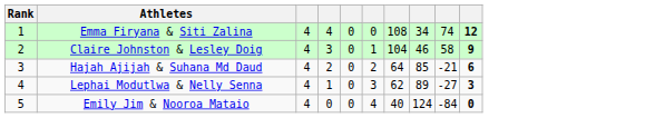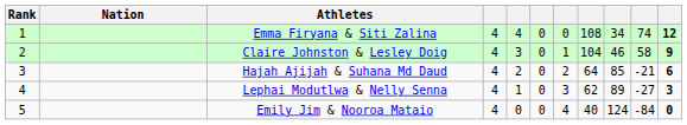 <table class=wikitable style="text-align:center">
 <tr>
 <th width=20>Rank</th>
+<th width=180>Nation</th>
 <th width=300>Athletes</th>
 <th width=20></th>
 <th width=20></th>
 <th width=20></th>
 <th width=20></th>
 <th width=20></th>
 <th width=20></th>
 <th width=20></th>
 <th width=20></th>
 </tr>
 <tr bgcolor="#ccffcc">
 <td>1</td>
+<td align=left></td>
 <td><a href='#'>Emma Firyana</a> & <a href='#'>Siti Zalina</a></td>
 <td>4</td>
 <td>4</td>
 <td>0</td>
 <td>0</td>
 <td>108</td>
 <td>34</td>
 <td>74</td>
 <td><strong>12</strong></td>
 </tr>
 <tr bgcolor="#ccffcc">
 <td>2</td>
+<td align=left></td>
 <td><a href='#'>Claire Johnston</a> & <a href='#'>Lesley Doig</a></td>
 <td>4</td>
 <td>3</td>
 <td>0</td>
 <td>1</td>
 <td>104</td>
 <td>46</td>
 <td>58</td>
 <td><strong>9</strong></td>
 </tr>
 <tr>
 <td>3</td>
+<td align=left></td>
 <td><a href='#'>Hajah Ajijah</a> & <a href='#'>Suhana Md Daud</a></td>
 <td>4</td>
 <td>2</td>
 <td>0</td>
 <td>2</td>
 <td>64</td>
 <td>85</td>
 <td>-21</td>
 <td><strong>6</strong></td>
 </tr>
 <tr>
 <td>4</td>
+<td align=left></td>
 <td><a href='#'>Lephai Modutlwa</a> & <a href='#'>Nelly Senna</a></td>
 <td>4</td>
 <td>1</td>
 <td>0</td>
 <td>3</td>
 <td>62</td>
 <td>89</td>
 <td>-27</td>
 <td><strong>3</strong></td>
 </tr>
 <tr>
 <td>5</td>
+<td align=left></td>
 <td><a href='#'>Emily Jim</a> & <a href='#'>Nooroa Mataio</a></td>
 <td>4</td>
 <td>0</td>
 <td>0</td>
 <td>4</td>
 <td>40</td>
 <td>124</td>
 <td>-84</td>
 <td><strong>0</strong></td>
 </tr>
 </table>
